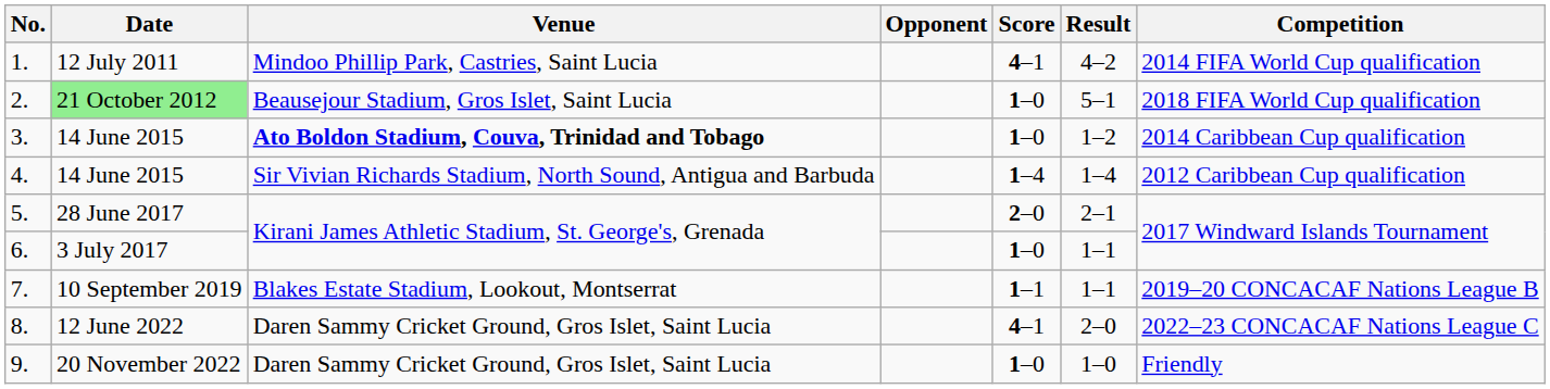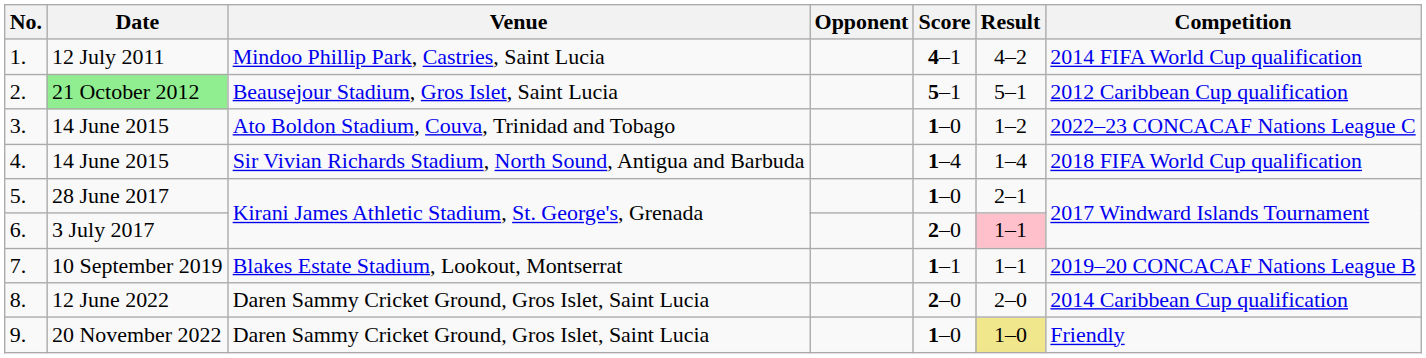 <table class="wikitable" style="font-size:100%;">
 <tr>
 <th>No.</th>
 <th>Date</th>
 <th>Venue</th>
 <th>Opponent</th>
 <th>Score</th>
 <th>Result</th>
 <th>Competition</th>
 </tr>
 <tr>
 <td>1.</td>
 <td>12 July 2011</td>
 <td><a href='#'>Mindoo Phillip Park</a>, <a href='#'>Castries</a>, Saint Lucia</td>
 <td></td>
 <td align=center><strong>4</strong>–1</td>
 <td align=center>4–2</td>
 <td><a href='#'>2014 FIFA World Cup qualification</a></td>
 </tr>
 <tr>
 <td>2.</td>
 <td style="background: lightgreen;">21 October 2012</td>
 <td><a href='#'>Beausejour Stadium</a>, <a href='#'>Gros Islet</a>, Saint Lucia</td>
 <td></td>
-<td align=center><strong>1</strong>–0</td>
+<td align=center><strong>5</strong>–1</td>
 <td align=center>5–1</td>
-<td><a href='#'>2018 FIFA World Cup qualification</a></td>
+<td><a href='#'>2012 Caribbean Cup qualification</a></td>
 </tr>
 <tr>
 <td>3.</td>
 <td>14 June 2015</td>
-<td><strong><a href='#'>Ato Boldon Stadium</a>, <a href='#'>Couva</a>, Trinidad and Tobago</strong></td>
+<td><a href='#'>Ato Boldon Stadium</a>, <a href='#'>Couva</a>, Trinidad and Tobago</td>
 <td></td>
 <td align=center><strong>1</strong>–0</td>
 <td align=center>1–2</td>
-<td><a href='#'>2014 Caribbean Cup qualification</a></td>
+<td><a href='#'>2022–23 CONCACAF Nations League C</a></td>
 </tr>
 <tr>
 <td>4.</td>
 <td>14 June 2015</td>
 <td><a href='#'>Sir Vivian Richards Stadium</a>, <a href='#'>North Sound</a>, Antigua and Barbuda</td>
 <td></td>
 <td align=center><strong>1</strong>–4</td>
 <td align=center>1–4</td>
-<td><a href='#'>2012 Caribbean Cup qualification</a></td>
+<td><a href='#'>2018 FIFA World Cup qualification</a></td>
 </tr>
 <tr>
 <td>5.</td>
 <td>28 June 2017</td>
 <td rowspan=2><a href='#'>Kirani James Athletic Stadium</a>, <a href='#'>St. George's</a>, Grenada</td>
 <td></td>
-<td align=center><strong>2</strong>–0</td>
+<td align=center><strong>1</strong>–0</td>
 <td align=center>2–1</td>
 <td rowspan=2><a href='#'>2017 Windward Islands Tournament</a></td>
 </tr>
 <tr>
 <td>6.</td>
 <td>3 July 2017</td>
 <td></td>
-<td align=center><strong>1</strong>–0</td>
-<td align=center>1–1</td>
+<td align=center><strong>2</strong>–0</td>
+<td align=center style="background: pink;">1–1</td>
 </tr>
 <tr>
 <td>7.</td>
 <td>10 September 2019</td>
 <td><a href='#'>Blakes Estate Stadium</a>, Lookout, Montserrat</td>
 <td></td>
 <td align=center><strong>1</strong>–1</td>
 <td align=center>1–1</td>
 <td><a href='#'>2019–20 CONCACAF Nations League B</a></td>
 </tr>
 <tr>
 <td>8.</td>
 <td>12 June 2022</td>
 <td>Daren Sammy Cricket Ground, Gros Islet, Saint Lucia</td>
 <td></td>
-<td align=center><strong>4</strong>–1</td>
+<td align=center><strong>2</strong>–0</td>
 <td align=center>2–0</td>
-<td><a href='#'>2022–23 CONCACAF Nations League C</a></td>
+<td><a href='#'>2014 Caribbean Cup qualification</a></td>
 </tr>
 <tr>
 <td>9.</td>
 <td>20 November 2022</td>
 <td>Daren Sammy Cricket Ground, Gros Islet, Saint Lucia</td>
 <td></td>
 <td align=center><strong>1</strong>–0</td>
-<td align=center>1–0</td>
+<td align=center style="background: khaki;">1–0</td>
 <td><a href='#'>Friendly</a></td>
 </tr>
 </table>
